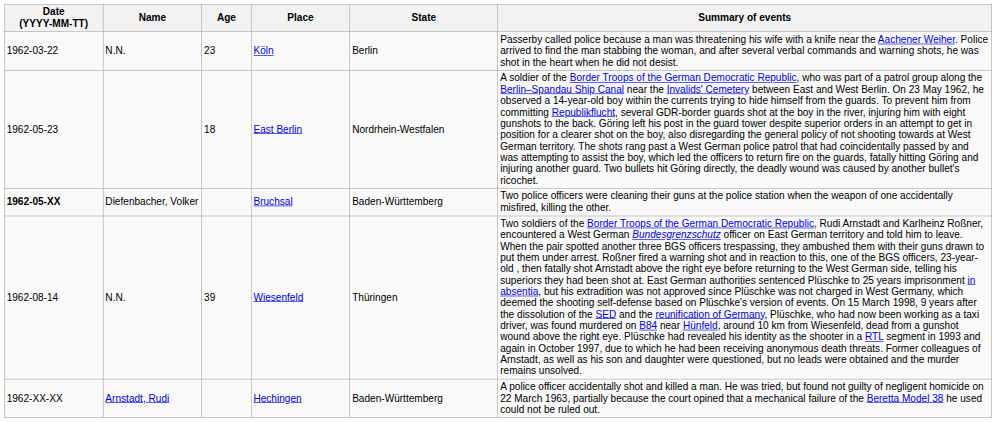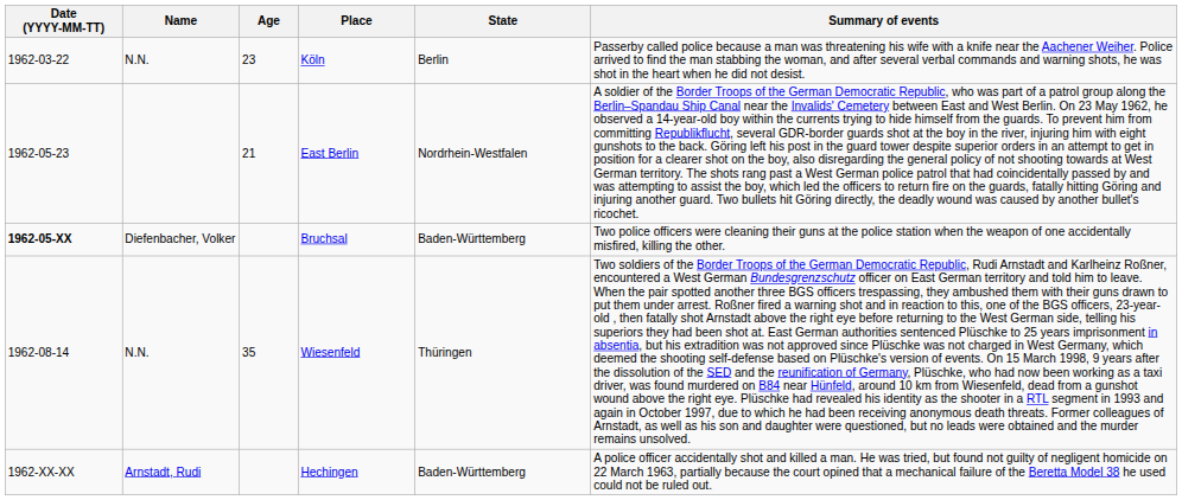 <table class="wikitable sortable static-row-numbers static-row-header-text">
 <tr>
 <th style="width:10%;">Date<br>(YYYY-MM-TT)</th>
 <th style="width:10%;">Name</th>
 <th style="width:5%;">Age</th>
 <th style="width:10%;">Place</th>
 <th style="width:15%;">State</th>
 <th style="width:50%;">Summary of events</th>
 </tr>
 <tr>
 <td>1962-03-22</td>
 <td>N.N.</td>
 <td>23</td>
 <td><a href='#'>Köln</a></td>
 <td>Berlin</td>
 <td>Passerby called police because a man was threatening his wife with a knife near the <a href='#'>Aachener Weiher</a>. Police arrived to find the man stabbing the woman, and after several verbal commands and warning shots, he was shot in the heart when he did not desist.</td>
 </tr>
 <tr>
 <td>1962-05-23</td>
 <td></td>
-<td>18</td>
+<td>21</td>
 <td><a href='#'>East Berlin</a></td>
 <td>Nordrhein-Westfalen</td>
 <td>A soldier of the <a href='#'>Border Troops of the German Democratic Republic</a>, who was part of a patrol group along the <a href='#'>Berlin–Spandau Ship Canal</a> near the <a href='#'>Invalids' Cemetery</a> between East and West Berlin. On 23 May 1962, he observed a 14-year-old boy within the currents trying to hide himself from the guards. To prevent him from committing <a href='#'>Republikflucht</a>, several GDR-border guards shot at the boy in the river, injuring him with eight gunshots to the back. Göring left his post in the guard tower despite superior orders in an attempt to get in position for a clearer shot on the boy, also disregarding the general policy of not shooting towards at West German territory. The shots rang past a West German police patrol that had coincidentally passed by and was attempting to assist the boy, which led the officers to return fire on the guards, fatally hitting Göring and injuring another guard. Two bullets hit Göring directly, the deadly wound was caused by another bullet's ricochet.</td>
 </tr>
 <tr>
 <td><strong>1962-05-XX</strong></td>
 <td>Diefenbacher, Volker</td>
 <td></td>
 <td><a href='#'>Bruchsal</a></td>
 <td>Baden-Württemberg</td>
 <td>Two police officers were cleaning their guns at the police station when the weapon of one accidentally misfired, killing the other.</td>
 </tr>
 <tr>
 <td>1962-08-14</td>
 <td>N.N.</td>
-<td>39</td>
+<td>35</td>
 <td><a href='#'>Wiesenfeld</a></td>
 <td>Thüringen</td>
 <td>Two soldiers of the <a href='#'>Border Troops of the German Democratic Republic</a>, Rudi Arnstadt and Karlheinz Roßner, encountered a West German <em><a href='#'>Bundesgrenzschutz</a></em> officer on East German territory and told him to leave. When the pair spotted another three BGS officers trespassing, they ambushed them with their guns drawn to put them under arrest. Roßner fired a warning shot and in reaction to this, one of the BGS officers, 23-year-old , then fatally shot Arnstadt above the right eye before returning to the West German side, telling his superiors they had been shot at. East German authorities sentenced Plüschke to 25 years imprisonment <a href='#'>in absentia</a>, but his extradition was not approved since Plüschke was not charged in West Germany, which deemed the shooting self-defense based on Plüschke's version of events. On 15 March 1998, 9 years after the dissolution of the <a href='#'>SED</a> and the <a href='#'>reunification of Germany</a>, Plüschke, who had now been working as a taxi driver, was found murdered on <a href='#'>B84</a> near <a href='#'>Hünfeld</a>, around 10 km from Wiesenfeld, dead from a gunshot wound above the right eye. Plüschke had revealed his identity as the shooter in a <a href='#'>RTL</a> segment in 1993 and again in October 1997, due to which he had been receiving anonymous death threats. Former colleagues of Arnstadt, as well as his son and daughter were questioned, but no leads were obtained and the murder remains unsolved.</td>
 </tr>
 <tr>
 <td>1962-XX-XX</td>
 <td><a href='#'>Arnstadt, Rudi</a></td>
 <td></td>
 <td><a href='#'>Hechingen</a></td>
 <td>Baden-Württemberg</td>
 <td>A police officer accidentally shot and killed a man. He was tried, but found not guilty of negligent homicide on 22 March 1963, partially because the court opined that a mechanical failure of the <a href='#'>Beretta Model 38</a> he used could not be ruled out.</td>
 </tr>
 </table>
